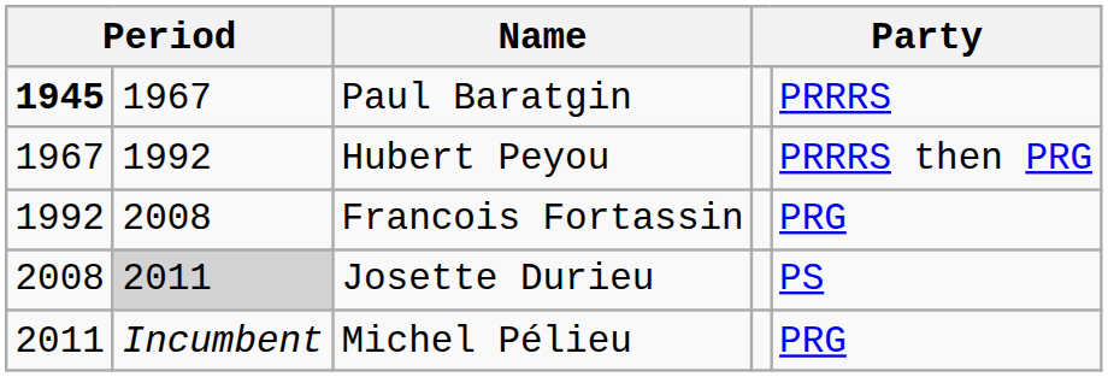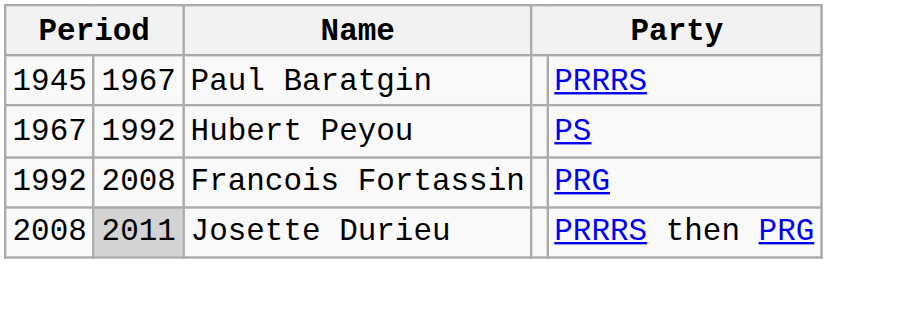 <table class="wikitable">
 <tr>
 <th colspan="2">Period</th>
 <th>Name</th>
 <th colspan="2">Party</th>
 </tr>
 <tr>
-<td><strong>1945</strong></td>
+<td>1945</td>
 <td>1967</td>
 <td>Paul Baratgin</td>
 <td></td>
 <td><a href='#'>PRRRS</a></td>
 </tr>
 <tr>
 <td>1967</td>
 <td>1992</td>
 <td>Hubert Peyou</td>
 <td></td>
-<td><a href='#'>PRRRS</a> then <a href='#'>PRG</a></td>
+<td><a href='#'>PS</a></td>
 </tr>
 <tr>
 <td>1992</td>
 <td>2008</td>
 <td>Francois Fortassin</td>
 <td></td>
 <td><a href='#'>PRG</a></td>
 </tr>
 <tr>
 <td>2008</td>
 <td style="background: lightgrey;">2011</td>
 <td>Josette Durieu</td>
 <td></td>
-<td><a href='#'>PS</a></td>
-</tr>
-<tr>
-<td>2011</td>
-<td><em>Incumbent</em></td>
-<td>Michel Pélieu</td>
-<td></td>
-<td><a href='#'>PRG</a></td>
+<td><a href='#'>PRRRS</a> then <a href='#'>PRG</a></td>
 </tr>
 </table>
